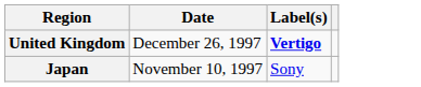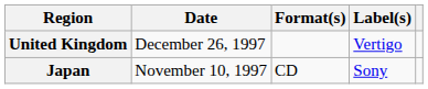 <table class="wikitable plainrowheaders">
 <tr>
 <th scope="col">Region</th>
 <th scope="col">Date</th>
+<th scope="col">Format(s)</th>
 <th scope="col">Label(s)</th>
 <th scope="col"></th>
 </tr>
 <tr>
 <th scope="row">United Kingdom</th>
 <td>December 26, 1997</td>
-<td><strong><a href='#'>Vertigo</a></strong></td>
+<td></td>
+<td><a href='#'>Vertigo</a></td>
 <td></td>
 </tr>
 <tr>
 <th scope="row">Japan</th>
 <td>November 10, 1997</td>
+<td>CD</td>
 <td><a href='#'>Sony</a></td>
 <td></td>
 </tr>
 </table>
